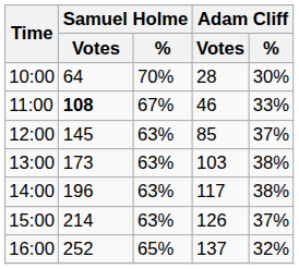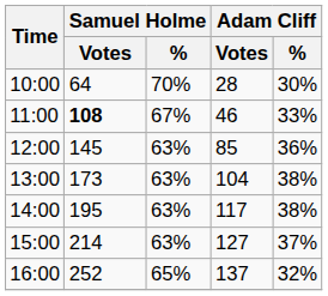 <table class="wikitable">
 <tr>
 <th rowspan="2">Time</th>
 <th colspan="2">Samuel Holme</th>
 <th colspan="2">Adam Cliff</th>
 </tr>
 <tr>
 <th>Votes</th>
 <th>%</th>
 <th>Votes</th>
 <th>%</th>
 </tr>
 <tr>
 <td>10:00</td>
 <td>64</td>
 <td>70%</td>
 <td>28</td>
 <td>30%</td>
 </tr>
 <tr>
 <td>11:00</td>
 <td><strong>108</strong></td>
 <td>67%</td>
 <td>46</td>
 <td>33%</td>
 </tr>
 <tr>
 <td>12:00</td>
 <td>145</td>
 <td>63%</td>
 <td>85</td>
-<td>37%</td>
+<td>36%</td>
 </tr>
 <tr>
 <td>13:00</td>
 <td>173</td>
 <td>63%</td>
-<td>103</td>
+<td>104</td>
 <td>38%</td>
 </tr>
 <tr>
 <td>14:00</td>
-<td>196</td>
+<td>195</td>
 <td>63%</td>
 <td>117</td>
 <td>38%</td>
 </tr>
 <tr>
 <td>15:00</td>
 <td>214</td>
 <td>63%</td>
-<td>126</td>
+<td>127</td>
 <td>37%</td>
 </tr>
 <tr>
 <td>16:00</td>
 <td>252</td>
 <td>65%</td>
 <td>137</td>
 <td>32%</td>
 </tr>
 <tr>
 </tr>
 </table>
